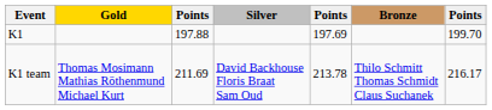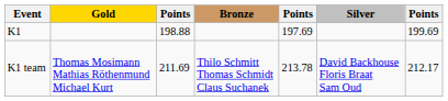 <table class="wikitable" width=100%>
 <tr>
 <th>Event</th>
 <td align=center bgcolor="gold"><strong>Gold</strong></td>
 <td align=center bgcolor="EFEFEF"><strong>Points</strong></td>
+<td align=center bgcolor="CC9966"><strong>Bronze</strong></td>
+<td align=center bgcolor="EFEFEF"><strong>Points</strong></td>
 <td align=center bgcolor="silver"><strong>Silver</strong></td>
-<td align=center bgcolor="EFEFEF"><strong>Points</strong></td>
-<td align=center bgcolor="CC9966"><strong>Bronze</strong></td>
 <td align=center bgcolor="EFEFEF"><strong>Points</strong></td>
 </tr>
 <tr>
 <td>K1</td>
 <td></td>
-<td>197.88</td>
+<td>198.88</td>
 <td></td>
 <td>197.69</td>
 <td></td>
-<td>199.70</td>
+<td>199.69</td>
 </tr>
 <tr>
 <td>K1 team</td>
 <td><br><a href='#'>Thomas Mosimann</a><br><a href='#'>Mathias Röthenmund</a><br><a href='#'>Michael Kurt</a></td>
 <td>211.69</td>
+<td><br><a href='#'>Thilo Schmitt</a><br><a href='#'>Thomas Schmidt</a><br><a href='#'>Claus Suchanek</a></td>
+<td>213.78</td>
 <td><br><a href='#'>David Backhouse</a><br><a href='#'>Floris Braat</a><br><a href='#'>Sam Oud</a></td>
-<td>213.78</td>
-<td><br><a href='#'>Thilo Schmitt</a><br><a href='#'>Thomas Schmidt</a><br><a href='#'>Claus Suchanek</a></td>
-<td>216.17</td>
+<td>212.17</td>
 </tr>
 </table>
